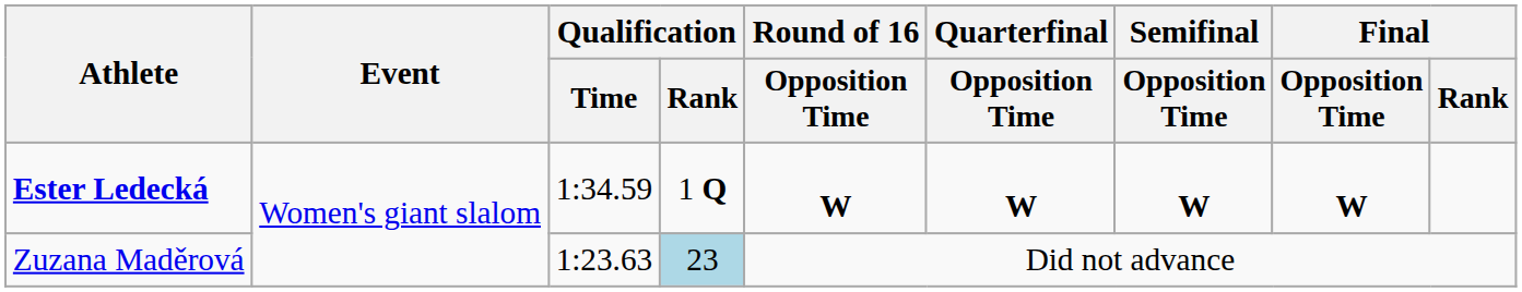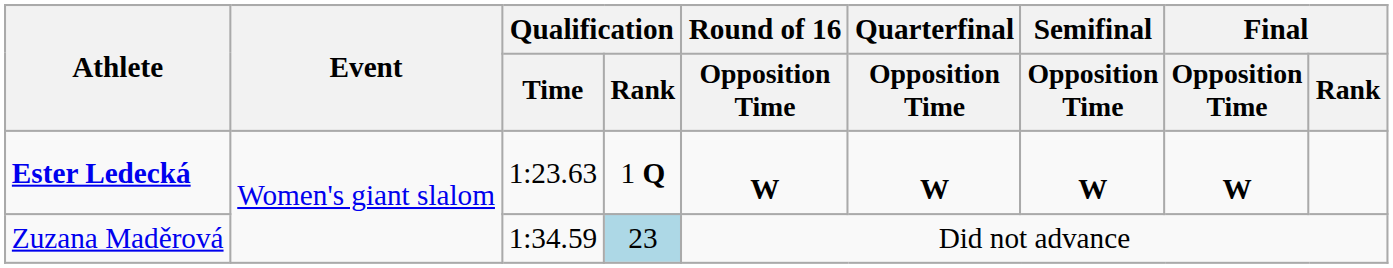 <table class="wikitable" style="font-size:90%">
 <tr>
 <th rowspan="2">Athlete</th>
 <th rowspan="2">Event</th>
 <th colspan="2">Qualification</th>
 <th>Round of 16</th>
 <th>Quarterfinal</th>
 <th>Semifinal</th>
 <th colspan=2>Final</th>
 </tr>
 <tr style="font-size:95%">
 <th>Time</th>
 <th>Rank</th>
 <th>Opposition<br>Time</th>
 <th>Opposition<br>Time</th>
 <th>Opposition<br>Time</th>
 <th>Opposition<br>Time</th>
 <th>Rank</th>
 </tr>
 <tr align="center">
 <td align="left"><strong><a href='#'>Ester Ledecká</a></strong></td>
 <td align=left rowspan=2><a href='#'>Women's giant slalom</a></td>
-<td>1:34.59</td>
+<td>1:23.63</td>
 <td>1 <strong>Q</strong></td>
 <td><br><strong>W</strong></td>
 <td><br><strong>W</strong></td>
 <td><br><strong>W</strong></td>
 <td><br><strong>W</strong></td>
 <td></td>
 </tr>
 <tr align="center">
 <td align="left"><a href='#'>Zuzana Maděrová</a></td>
-<td>1:23.63</td>
+<td>1:34.59</td>
 <td style="background: lightblue;">23</td>
 <td colspan=5>Did not advance</td>
 </tr>
 </table>
